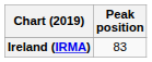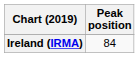 <table class="wikitable sortable plainrowheaders" style="text-align:center;">
 <tr>
 <th scope="col">Chart (2019)</th>
 <th scope="col">Peak<br>position</th>
 </tr>
 <tr>
 </tr>
 <tr>
 <th scope="row">Ireland (<a href='#'>IRMA</a>)</th>
-<td>83</td>
+<td>84</td>
 </tr>
 </table>
